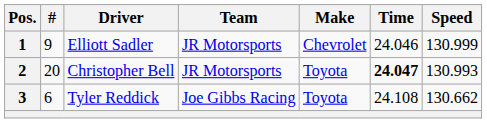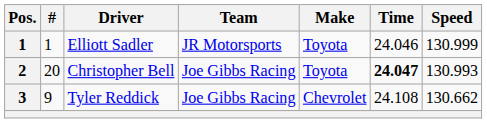 <table class="wikitable" style="font-size:95%">
 <tr>
 <th>Pos.</th>
 <th>#</th>
 <th>Driver</th>
 <th>Team</th>
 <th>Make</th>
 <th>Time</th>
 <th>Speed</th>
 </tr>
 <tr>
 <th>1</th>
-<td>9</td>
+<td>1</td>
 <td><a href='#'>Elliott Sadler</a></td>
 <td><a href='#'>JR Motorsports</a></td>
-<td><a href='#'>Chevrolet</a></td>
+<td><a href='#'>Toyota</a></td>
 <td>24.046</td>
 <td>130.999</td>
 </tr>
 <tr>
 <th>2</th>
 <td>20</td>
 <td><a href='#'>Christopher Bell</a></td>
-<td><a href='#'>JR Motorsports</a></td>
+<td><a href='#'>Joe Gibbs Racing</a></td>
 <td><a href='#'>Toyota</a></td>
 <td><strong>24.047</strong></td>
 <td>130.993</td>
 </tr>
 <tr>
 <th>3</th>
-<td>6</td>
+<td>9</td>
 <td><a href='#'>Tyler Reddick</a></td>
 <td><a href='#'>Joe Gibbs Racing</a></td>
-<td><a href='#'>Toyota</a></td>
+<td><a href='#'>Chevrolet</a></td>
 <td>24.108</td>
 <td>130.662</td>
 </tr>
 <tr>
 <th colspan="7"></th>
 </tr>
 </table>
